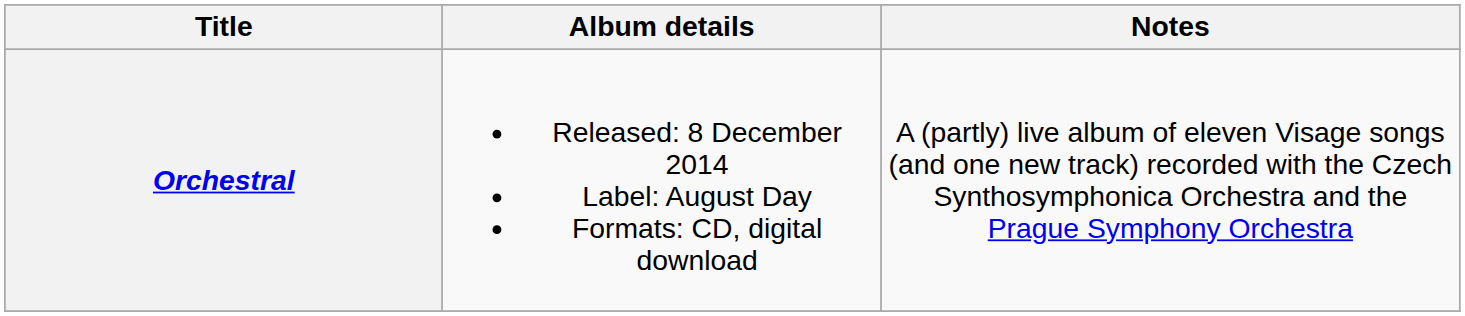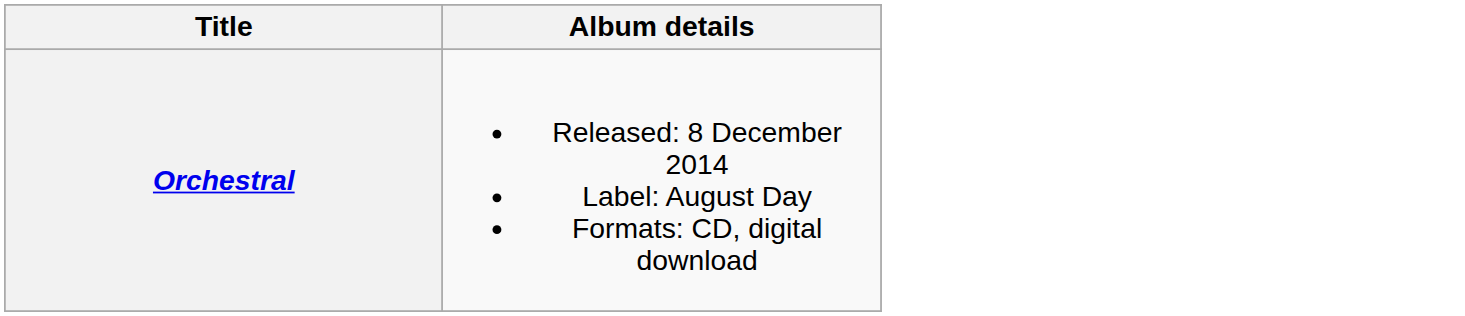 <table class="wikitable plainrowheaders" style="text-align:center;">
 <tr>
 <th scope="col" style="width:15em;">Title</th>
 <th scope="col" style="width:15em;">Album details</th>
-<th scope="col" style="width:20em;">Notes</th>
 </tr>
 <tr>
 <th scope="row"><em><a href='#'>Orchestral</a></em></th>
 <td><br><ul><li>Released: 8 December 2014</li><li>Label: August Day</li><li>Formats: CD, digital download</li></ul></td>
-<td>A (partly) live album of eleven Visage songs (and one new track) recorded with the Czech Synthosymphonica Orchestra and the <a href='#'>Prague Symphony Orchestra</a></td>
 </tr>
 </table>
